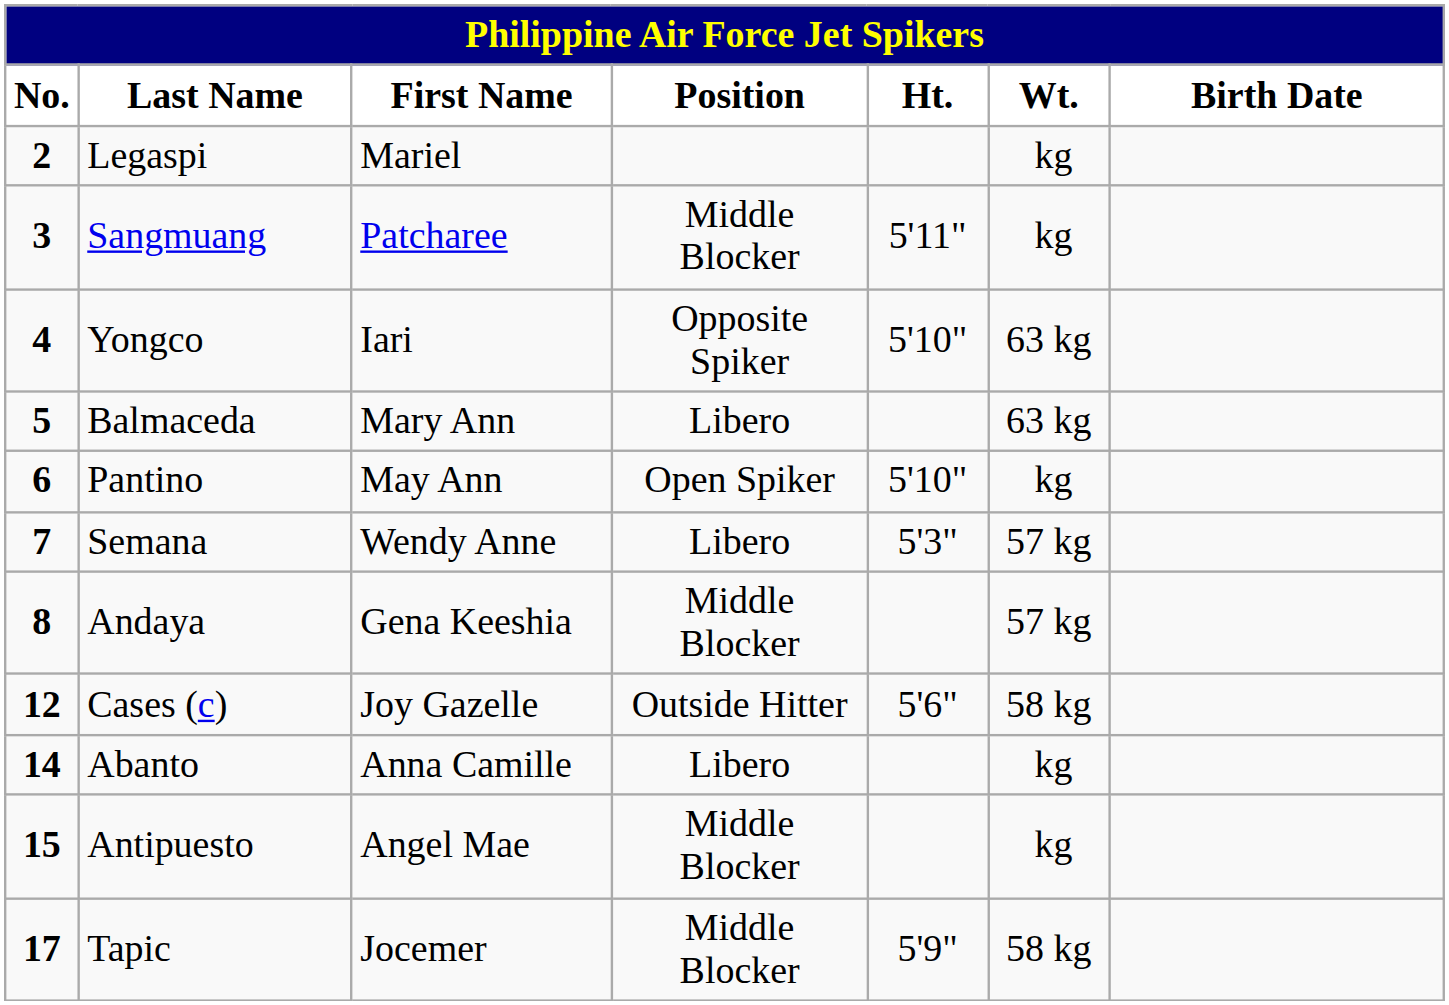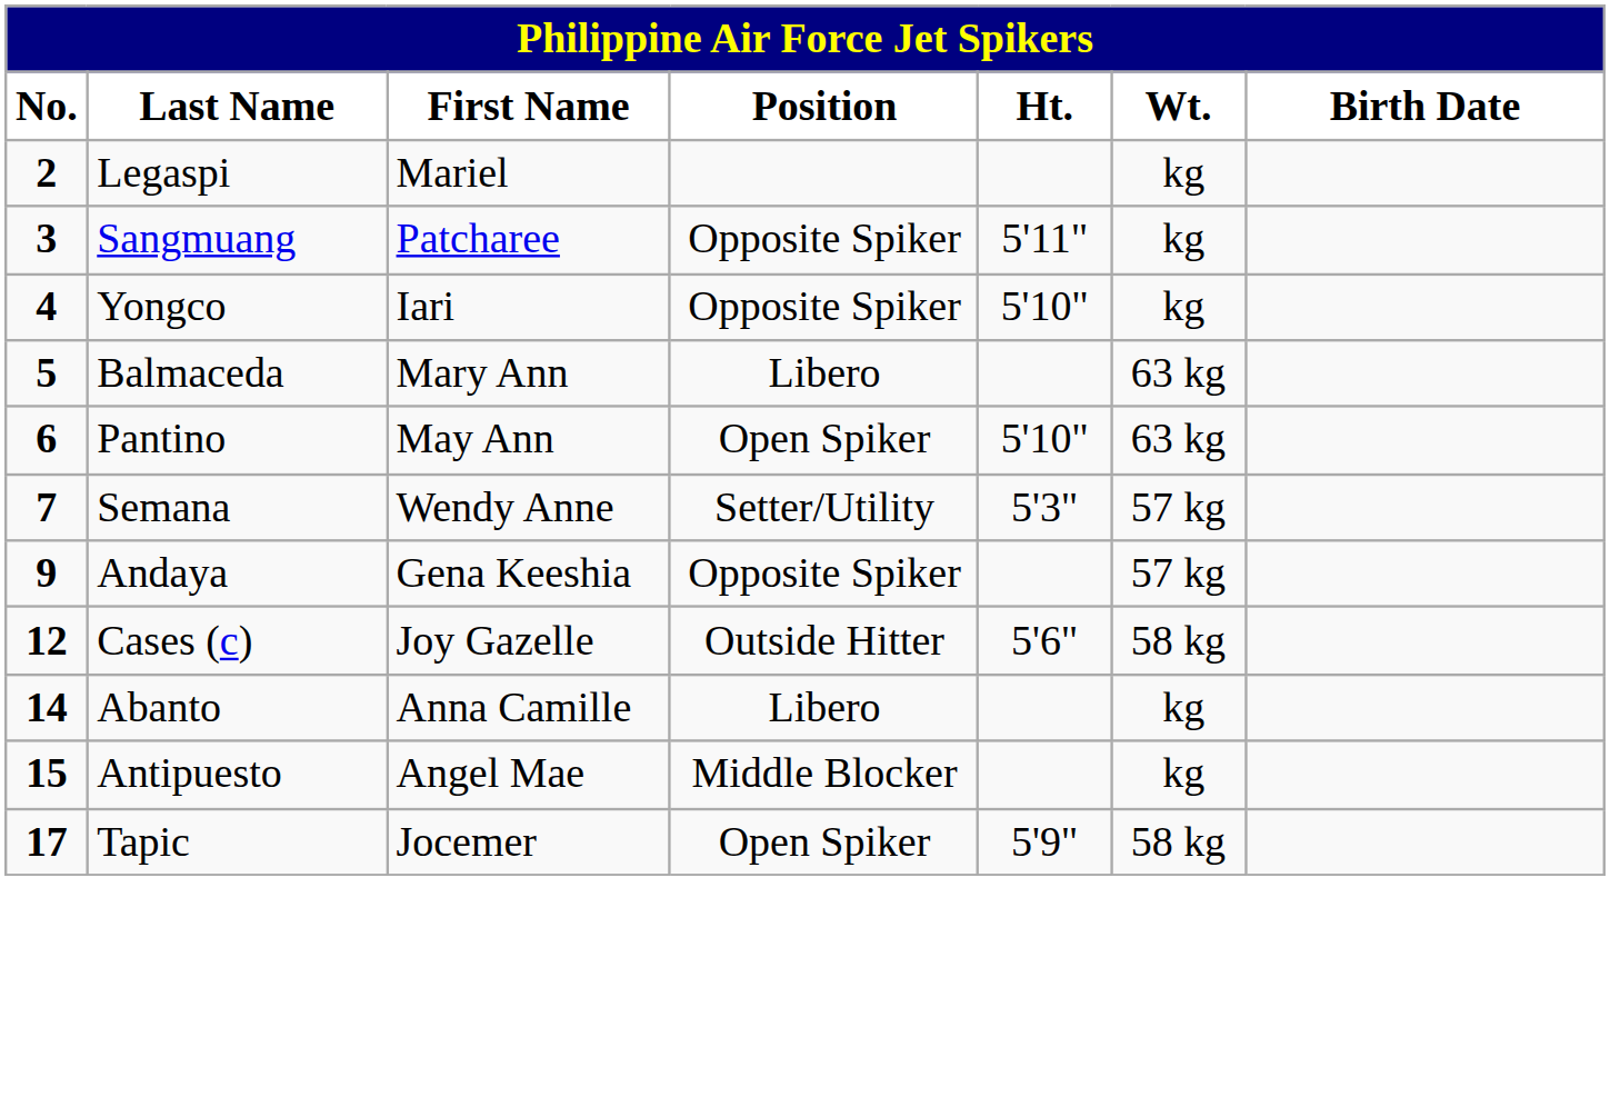 <table class="wikitable" style="text-align:center;">
 <tr>
 <td colspan="8" style= "background: #000080; color: yellow; text-align: center"><strong>Philippine Air Force Jet Spikers</strong></td>
 </tr>
 <tr>
 <th width=3px style="background: white; color: black; text-align: center"><strong>No.</strong></th>
 <th width=130px style="background: white; color: black">Last Name</th>
 <th width=130px style="background: white; color: black">First Name</th>
 <th width=130px style="background: white; color: black">Position</th>
 <th width=50px style="background: white; color: black">Ht.</th>
 <th width=50px style="background: white; color: black">Wt.</th>
 <th width=200px style="background: white; color: black">Birth Date</th>
 </tr>
 <tr>
 <td><strong>2</strong></td>
 <td style="text-align: left"> Legaspi</td>
 <td style="text-align: left">Mariel</td>
 <td></td>
 <td></td>
 <td> kg</td>
 <td></td>
 </tr>
 <tr>
 <td><strong>3</strong></td>
 <td style="text-align: left"> <a href='#'>Sangmuang</a></td>
 <td style="text-align: left"><a href='#'>Patcharee</a></td>
-<td>Middle Blocker</td>
+<td>Opposite Spiker</td>
 <td>5'11"</td>
 <td> kg</td>
 <td></td>
 </tr>
 <tr>
 <td><strong>4</strong></td>
 <td style="text-align: left">  Yongco</td>
 <td style="text-align: left">Iari</td>
 <td>Opposite Spiker</td>
 <td>5'10"</td>
-<td>63 kg</td>
+<td> kg</td>
 <td></td>
 </tr>
 <tr>
 <td><strong>5</strong></td>
 <td style="text-align: left">  Balmaceda</td>
 <td style="text-align: left">Mary Ann</td>
 <td>Libero</td>
 <td></td>
 <td>63 kg</td>
 <td></td>
 </tr>
 <tr>
 <td><strong>6</strong></td>
 <td style="text-align: left">  Pantino</td>
 <td style="text-align: left">May Ann</td>
 <td>Open Spiker</td>
 <td>5'10"</td>
-<td> kg</td>
+<td>63 kg</td>
 <td></td>
 </tr>
 <tr>
 <td><strong>7</strong></td>
 <td style="text-align: left">  Semana</td>
 <td style="text-align: left">Wendy Anne</td>
-<td>Libero</td>
+<td>Setter/Utility</td>
 <td>5'3"</td>
 <td>57 kg</td>
 <td></td>
 </tr>
 <tr>
-<td><strong>8</strong></td>
+<td><strong>9</strong></td>
 <td style="text-align: left">  Andaya</td>
 <td style="text-align: left">Gena Keeshia</td>
-<td>Middle Blocker</td>
+<td>Opposite Spiker</td>
 <td></td>
 <td>57 kg</td>
 <td></td>
 </tr>
 <tr>
 <td><strong>12</strong></td>
 <td style="text-align: left">  Cases (<a href='#'>c</a>)</td>
 <td style="text-align: left">Joy Gazelle</td>
 <td>Outside Hitter</td>
 <td>5'6"</td>
 <td>58 kg</td>
 <td></td>
 </tr>
 <tr>
 <td><strong>14</strong></td>
 <td style="text-align: left">  Abanto</td>
 <td style="text-align: left">Anna Camille</td>
 <td>Libero</td>
 <td></td>
 <td> kg</td>
 <td></td>
 </tr>
 <tr>
 <td><strong>15</strong></td>
 <td style="text-align: left">  Antipuesto</td>
 <td style="text-align: left">Angel Mae</td>
 <td>Middle Blocker</td>
 <td></td>
 <td> kg</td>
 <td></td>
 </tr>
 <tr>
 <td><strong>17</strong></td>
 <td style="text-align: left">  Tapic</td>
 <td style="text-align: left">Jocemer</td>
-<td>Middle Blocker</td>
+<td>Open Spiker</td>
 <td>5'9"</td>
 <td>58 kg</td>
 <td></td>
 </tr>
 </table>
